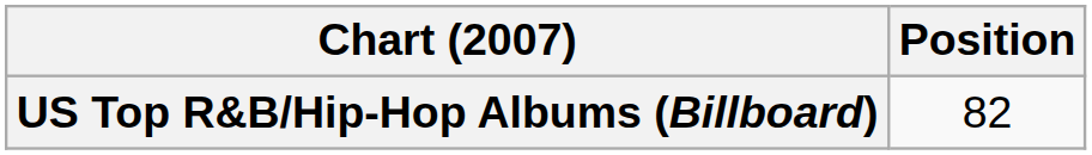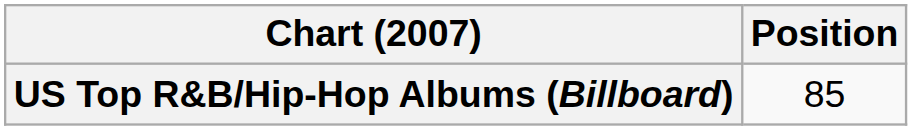 <table class="wikitable plainrowheaders">
 <tr>
 <th scope="col">Chart (2007)</th>
 <th scope="col">Position</th>
 </tr>
 <tr>
 <th scope="row">US Top R&B/Hip-Hop Albums (<em>Billboard</em>)</th>
-<td style="text-align:center;">82</td>
+<td style="text-align:center;">85</td>
 </tr>
 </table>
